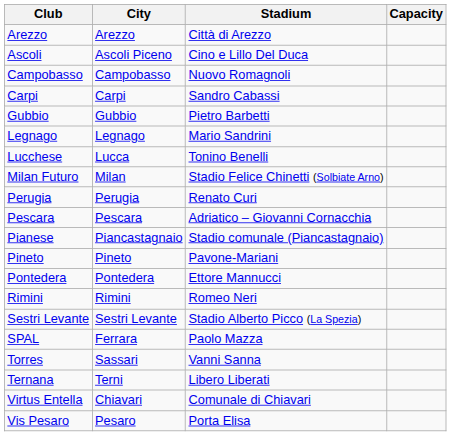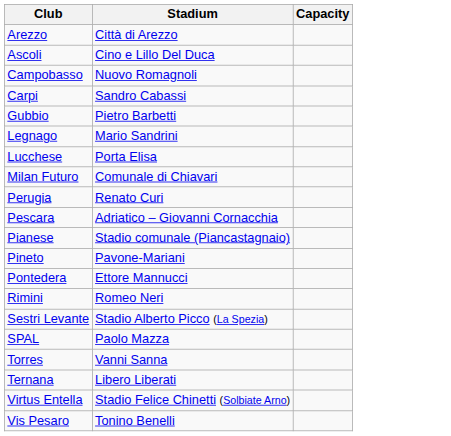 <table class="wikitable sortable">
 <tr>
 <th>Club</th>
-<th>City</th>
 <th>Stadium</th>
 <th>Capacity</th>
 </tr>
 <tr>
-<td><a href='#'>Arezzo</a></td>
 <td><a href='#'>Arezzo</a></td>
 <td><a href='#'>Città di Arezzo</a></td>
 <td></td>
 </tr>
 <tr>
 <td><a href='#'>Ascoli</a></td>
-<td><a href='#'>Ascoli Piceno</a></td>
 <td><a href='#'>Cino e Lillo Del Duca</a></td>
 <td></td>
 </tr>
 <tr>
-<td><a href='#'>Campobasso</a></td>
 <td><a href='#'>Campobasso</a></td>
 <td><a href='#'>Nuovo Romagnoli</a></td>
 <td></td>
 </tr>
 <tr>
 <td><a href='#'>Carpi</a></td>
-<td><a href='#'>Carpi</a></td>
 <td><a href='#'>Sandro Cabassi</a></td>
 <td></td>
 </tr>
 <tr>
-<td><a href='#'>Gubbio</a></td>
 <td><a href='#'>Gubbio</a></td>
 <td><a href='#'>Pietro Barbetti</a></td>
 <td></td>
 </tr>
 <tr>
 <td><a href='#'>Legnago</a></td>
-<td><a href='#'>Legnago</a></td>
 <td><a href='#'>Mario Sandrini</a></td>
 <td></td>
 </tr>
 <tr>
 <td><a href='#'>Lucchese</a></td>
-<td><a href='#'>Lucca</a></td>
-<td><a href='#'>Tonino Benelli</a></td>
+<td><a href='#'>Porta Elisa</a></td>
 <td></td>
 </tr>
 <tr>
 <td><a href='#'>Milan Futuro</a></td>
-<td><a href='#'>Milan</a></td>
-<td><a href='#'>Stadio Felice Chinetti</a> <small>(<a href='#'>Solbiate Arno</a>)</small></td>
+<td><a href='#'>Comunale di Chiavari</a></td>
 <td></td>
 </tr>
 <tr>
-<td><a href='#'>Perugia</a></td>
 <td><a href='#'>Perugia</a></td>
 <td><a href='#'>Renato Curi</a></td>
 <td></td>
 </tr>
 <tr>
 <td><a href='#'>Pescara</a></td>
-<td><a href='#'>Pescara</a></td>
 <td><a href='#'>Adriatico – Giovanni Cornacchia</a></td>
 <td></td>
 </tr>
 <tr>
 <td><a href='#'>Pianese</a></td>
-<td><a href='#'>Piancastagnaio</a></td>
 <td><a href='#'>Stadio comunale (Piancastagnaio)</a></td>
 <td></td>
 </tr>
 <tr>
-<td><a href='#'>Pineto</a></td>
 <td><a href='#'>Pineto</a></td>
 <td><a href='#'>Pavone-Mariani</a></td>
 <td></td>
 </tr>
 <tr>
 <td><a href='#'>Pontedera</a></td>
-<td><a href='#'>Pontedera</a></td>
 <td><a href='#'>Ettore Mannucci</a></td>
 <td></td>
 </tr>
 <tr>
-<td><a href='#'>Rimini</a></td>
 <td><a href='#'>Rimini</a></td>
 <td><a href='#'>Romeo Neri</a></td>
 <td></td>
 </tr>
 <tr>
 <td><a href='#'>Sestri Levante</a></td>
-<td><a href='#'>Sestri Levante</a></td>
 <td><a href='#'>Stadio Alberto Picco</a> <small>(<a href='#'>La Spezia</a>)</small></td>
 <td></td>
 </tr>
 <tr>
 <td><a href='#'>SPAL</a></td>
-<td><a href='#'>Ferrara</a></td>
 <td><a href='#'>Paolo Mazza</a></td>
 <td></td>
 </tr>
 <tr>
 <td><a href='#'>Torres</a></td>
-<td><a href='#'>Sassari</a></td>
 <td><a href='#'>Vanni Sanna</a></td>
 <td></td>
 </tr>
 <tr>
 <td><a href='#'>Ternana</a></td>
-<td><a href='#'>Terni</a></td>
 <td><a href='#'>Libero Liberati</a></td>
 <td></td>
 </tr>
 <tr>
 <td><a href='#'>Virtus Entella</a></td>
-<td><a href='#'>Chiavari</a></td>
-<td><a href='#'>Comunale di Chiavari</a></td>
+<td><a href='#'>Stadio Felice Chinetti</a> <small>(<a href='#'>Solbiate Arno</a>)</small></td>
 <td></td>
 </tr>
 <tr>
 <td><a href='#'>Vis Pesaro</a></td>
-<td><a href='#'>Pesaro</a></td>
-<td><a href='#'>Porta Elisa</a></td>
+<td><a href='#'>Tonino Benelli</a></td>
 <td></td>
 </tr>
 </table>
